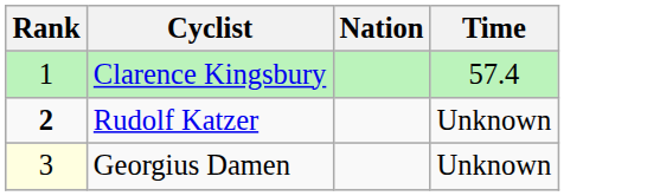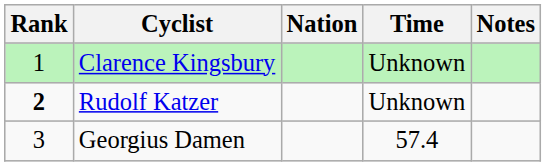 <table class="wikitable sortable">
 <tr>
 <th>Rank</th>
 <th>Cyclist</th>
 <th>Nation</th>
 <th>Time</th>
+<th>Notes</th>
 </tr>
 <tr bgcolor=bbf3bb>
 <td align=center>1</td>
 <td><a href='#'>Clarence Kingsbury</a></td>
 <td></td>
-<td align=center>57.4</td>
+<td align=center>Unknown</td>
+<td align=center></td>
 </tr>
 <tr>
 <td align=center><strong>2</strong></td>
 <td><a href='#'>Rudolf Katzer</a></td>
 <td></td>
 <td align=center>Unknown</td>
+<td></td>
 </tr>
 <tr>
-<td align=center style="background: lightyellow;">3</td>
+<td align=center>3</td>
 <td>Georgius Damen</td>
 <td></td>
-<td align=center>Unknown</td>
+<td align=center>57.4</td>
+<td></td>
 </tr>
 </table>
